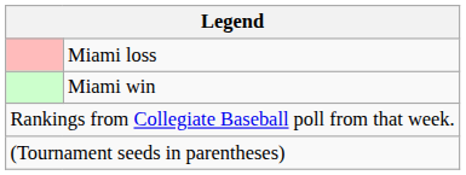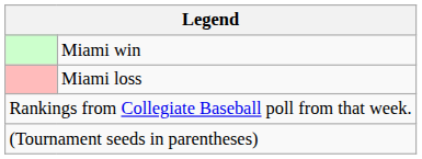 <table class="wikitable" style="font-size:90%">
 <tr>
 <th colspan="2">Legend</th>
 </tr>
 <tr>
+<td bgcolor="#ccffcc"> </td>
+<td>Miami win</td>
+</tr>
+<tr>
 <td bgcolor="#ffbbbb"> </td>
 <td>Miami loss</td>
-</tr>
-<tr>
-<td bgcolor="#ccffcc"> </td>
-<td>Miami win</td>
 </tr>
 <tr>
 <td colspan=2>Rankings from <a href='#'>Collegiate Baseball</a> poll from that week.</td>
 </tr>
 <tr>
 <td colspan=2>(Tournament seeds in parentheses)</td>
 </tr>
 </table>
